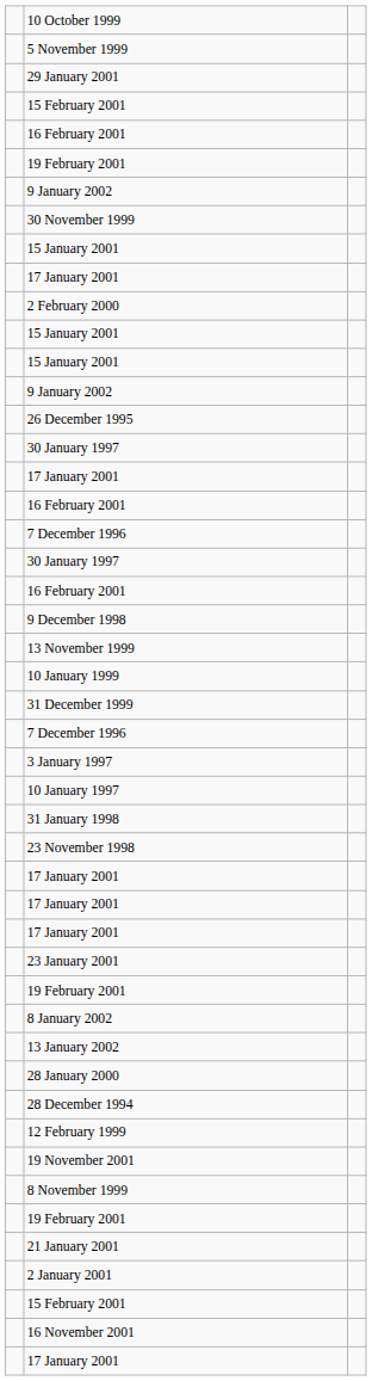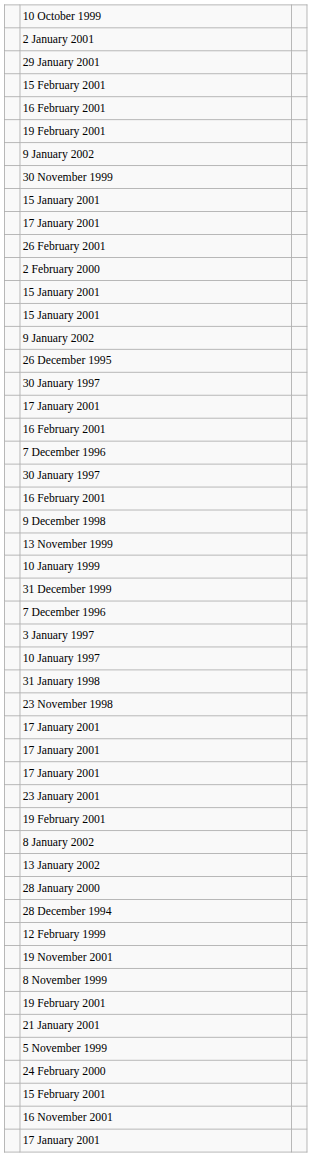 <table class="wikitable" style="font-size: 89%; float: left; width: 26em; margin-right: 1em; height: 1400px">
 <tr>
 <td></td>
 <td>10 October 1999</td>
 <td></td>
 </tr>
 <tr>
 <td></td>
-<td>5 November 1999</td>
+<td>2 January 2001</td>
 <td></td>
 </tr>
 <tr>
 <td></td>
 <td>29 January 2001</td>
 <td></td>
 </tr>
 <tr>
 <td></td>
 <td>15 February 2001</td>
 <td></td>
 </tr>
 <tr>
 <td></td>
 <td>16 February 2001</td>
 <td></td>
 </tr>
 <tr>
 <td></td>
 <td>19 February 2001</td>
 <td></td>
 </tr>
 <tr>
 <td></td>
 <td>9 January 2002</td>
 <td></td>
 </tr>
 <tr>
 <td></td>
 <td>30 November 1999</td>
 <td></td>
 </tr>
 <tr>
 <td></td>
 <td>15 January 2001</td>
 <td></td>
 </tr>
 <tr>
 <td></td>
 <td>17 January 2001</td>
+<td></td>
+</tr>
+<tr>
+<td></td>
+<td>26 February 2001</td>
 <td></td>
 </tr>
 <tr>
 <td></td>
 <td>2 February 2000</td>
 <td></td>
 </tr>
 <tr>
 <td></td>
 <td>15 January 2001</td>
 <td></td>
 </tr>
 <tr>
 <td></td>
 <td>15 January 2001</td>
 <td></td>
 </tr>
 <tr>
 <td></td>
 <td>9 January 2002</td>
 <td></td>
 </tr>
 <tr>
 <td></td>
 <td>26 December 1995</td>
 <td></td>
 </tr>
 <tr>
 <td></td>
 <td>30 January 1997</td>
 <td></td>
 </tr>
 <tr>
 <td></td>
 <td>17 January 2001</td>
 <td></td>
 </tr>
 <tr>
 <td></td>
 <td>16 February 2001</td>
 <td></td>
 </tr>
 <tr>
 <td></td>
 <td>7 December 1996</td>
 <td></td>
 </tr>
 <tr>
 <td></td>
 <td>30 January 1997</td>
 <td></td>
 </tr>
 <tr>
 <td></td>
 <td>16 February 2001</td>
 <td></td>
 </tr>
 <tr>
 <td></td>
 <td>9 December 1998</td>
 <td></td>
 </tr>
 <tr>
 <td></td>
 <td>13 November 1999</td>
 <td></td>
 </tr>
 <tr>
 <td></td>
 <td>10 January 1999</td>
 <td></td>
 </tr>
 <tr>
 <td></td>
 <td>31 December 1999</td>
 <td></td>
 </tr>
 <tr>
 <td></td>
 <td>7 December 1996</td>
 <td></td>
 </tr>
 <tr>
 <td></td>
 <td>3 January 1997</td>
 <td></td>
 </tr>
 <tr>
 <td></td>
 <td>10 January 1997</td>
 <td></td>
 </tr>
 <tr>
 <td></td>
 <td>31 January 1998</td>
 <td></td>
 </tr>
 <tr>
 <td></td>
 <td>23 November 1998</td>
 <td></td>
 </tr>
 <tr>
 <td></td>
 <td>17 January 2001</td>
 <td></td>
 </tr>
 <tr>
 <td></td>
 <td>17 January 2001</td>
 <td></td>
 </tr>
 <tr>
 <td></td>
 <td>17 January 2001</td>
 <td></td>
 </tr>
 <tr>
 <td></td>
 <td>23 January 2001</td>
 <td></td>
 </tr>
 <tr>
 <td></td>
 <td>19 February 2001</td>
 <td></td>
 </tr>
 <tr>
 <td></td>
 <td>8 January 2002</td>
 <td></td>
 </tr>
 <tr>
 <td></td>
 <td>13 January 2002</td>
 <td></td>
 </tr>
 <tr>
 <td></td>
 <td>28 January 2000</td>
 <td></td>
 </tr>
 <tr>
 <td></td>
 <td>28 December 1994</td>
 <td></td>
 </tr>
 <tr>
 <td></td>
 <td>12 February 1999</td>
 <td></td>
 </tr>
 <tr>
 <td></td>
 <td>19 November 2001</td>
 <td></td>
 </tr>
 <tr>
 <td></td>
 <td>8 November 1999</td>
 <td></td>
 </tr>
 <tr>
 <td></td>
 <td>19 February 2001</td>
 <td></td>
 </tr>
 <tr>
 <td></td>
 <td>21 January 2001</td>
 <td></td>
 </tr>
 <tr>
 <td></td>
-<td>2 January 2001</td>
+<td>5 November 1999</td>
+<td></td>
+</tr>
+<tr>
+<td></td>
+<td>24 February 2000</td>
 <td></td>
 </tr>
 <tr>
 <td></td>
 <td>15 February 2001</td>
 <td></td>
 </tr>
 <tr>
 <td></td>
 <td>16 November 2001</td>
 <td></td>
 </tr>
 <tr>
 <td></td>
 <td>17 January 2001</td>
 <td></td>
 </tr>
 </table>
